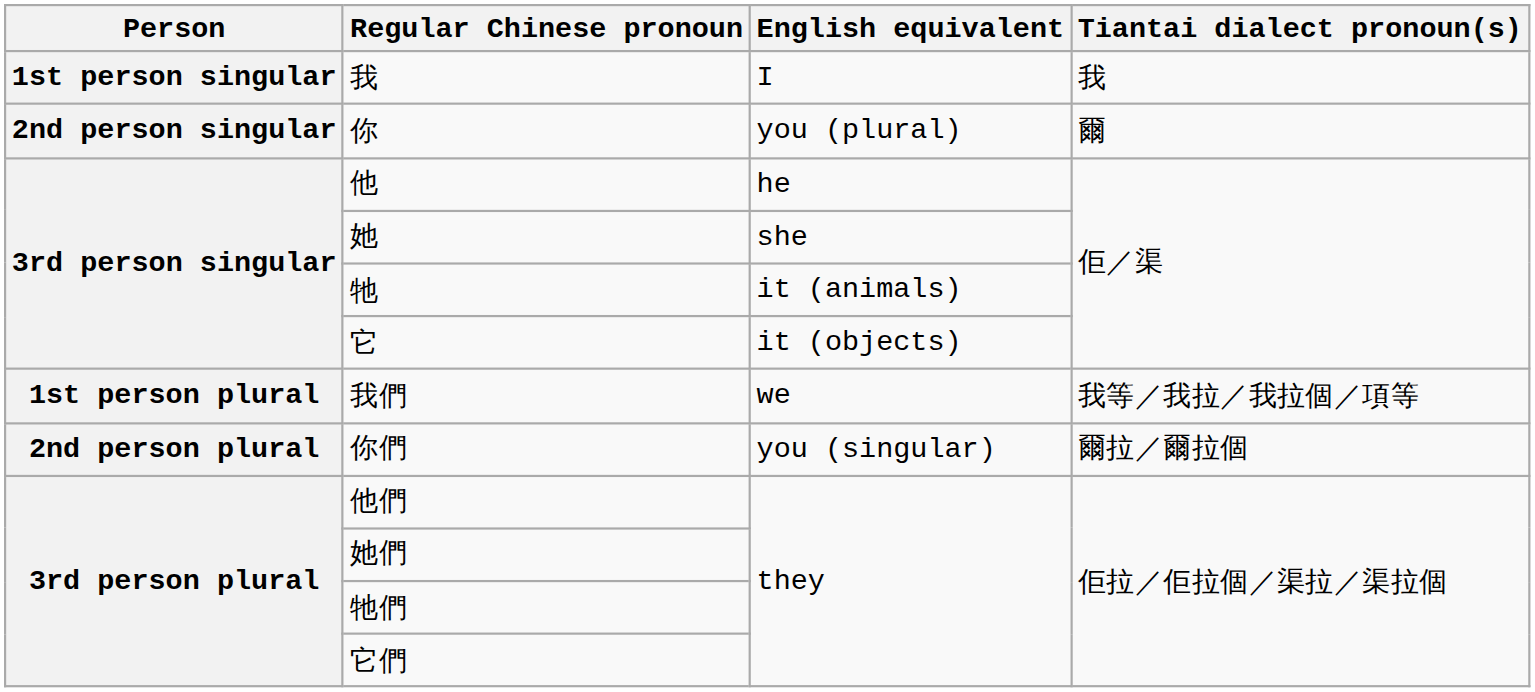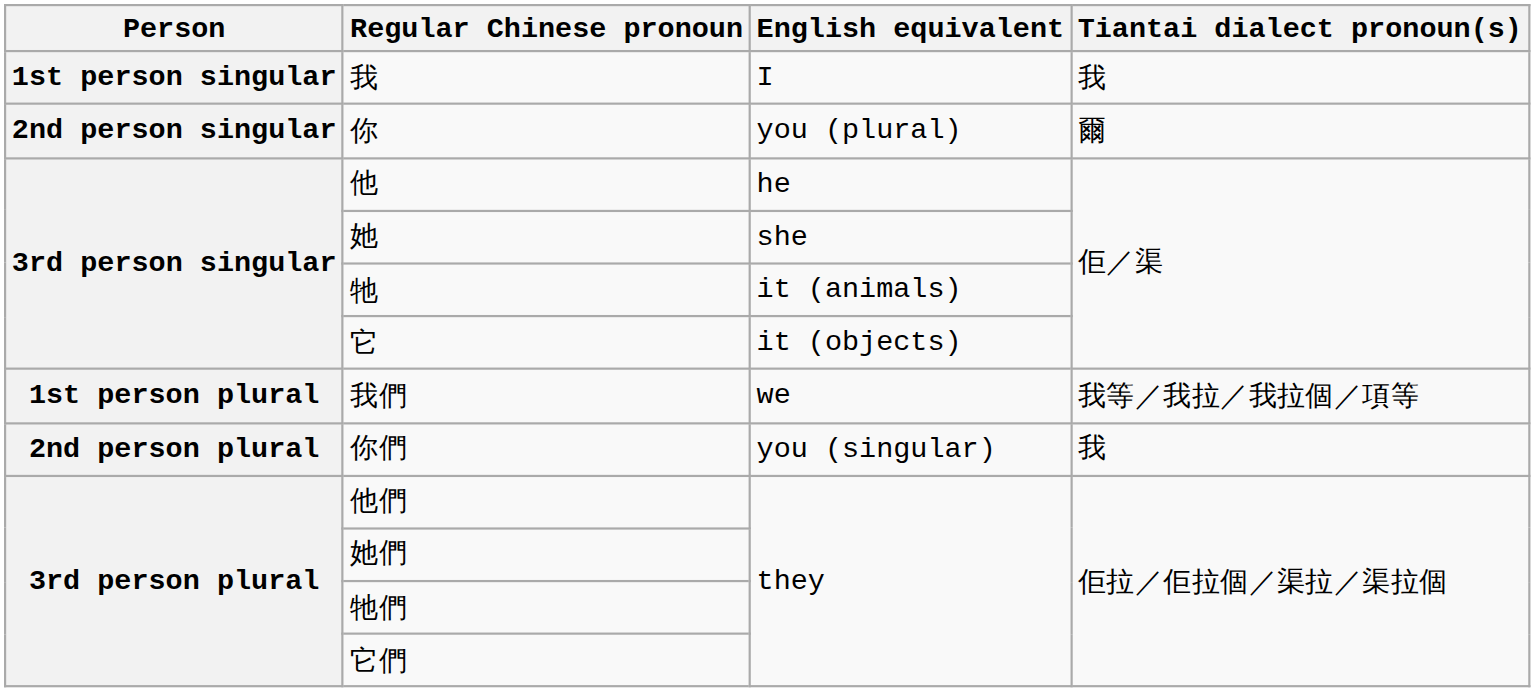 <table class="wikitable">
 <tr>
 <th scope="col">Person</th>
 <th scope="col">Regular Chinese pronoun</th>
 <th>English equivalent</th>
 <th scope="col">Tiantai dialect pronoun(s)</th>
 </tr>
 <tr>
 <th scope="row">1st person singular</th>
 <td>我</td>
 <td>I</td>
 <td>我</td>
 </tr>
 <tr>
 <th scope="row">2nd person singular</th>
 <td>你</td>
 <td>you (plural)</td>
 <td>爾</td>
 </tr>
 <tr>
 <th rowspan="4" scope="row">3rd person singular</th>
 <td>他</td>
 <td>he</td>
 <td rowspan="4">佢／渠</td>
 </tr>
 <tr>
 <td>她</td>
 <td>she</td>
 </tr>
 <tr>
 <td>牠</td>
 <td>it (animals)</td>
 </tr>
 <tr>
 <td>它</td>
 <td>it (objects)</td>
 </tr>
 <tr>
 <th scope="row">1st person plural</th>
 <td>我們</td>
 <td>we</td>
 <td>我等／我拉／我拉個／項等</td>
 </tr>
 <tr>
 <th scope="row">2nd person plural</th>
 <td>你們</td>
 <td>you (singular)</td>
-<td>爾拉／爾拉個</td>
+<td>我</td>
 </tr>
 <tr>
 <th rowspan="4" scope="row">3rd person plural</th>
 <td>他們</td>
 <td rowspan="4">they</td>
 <td rowspan="4">佢拉／佢拉個／渠拉／渠拉個</td>
 </tr>
 <tr>
 <td>她們</td>
 </tr>
 <tr>
 <td>牠們</td>
 </tr>
 <tr>
 <td>它們</td>
 </tr>
 </table>
